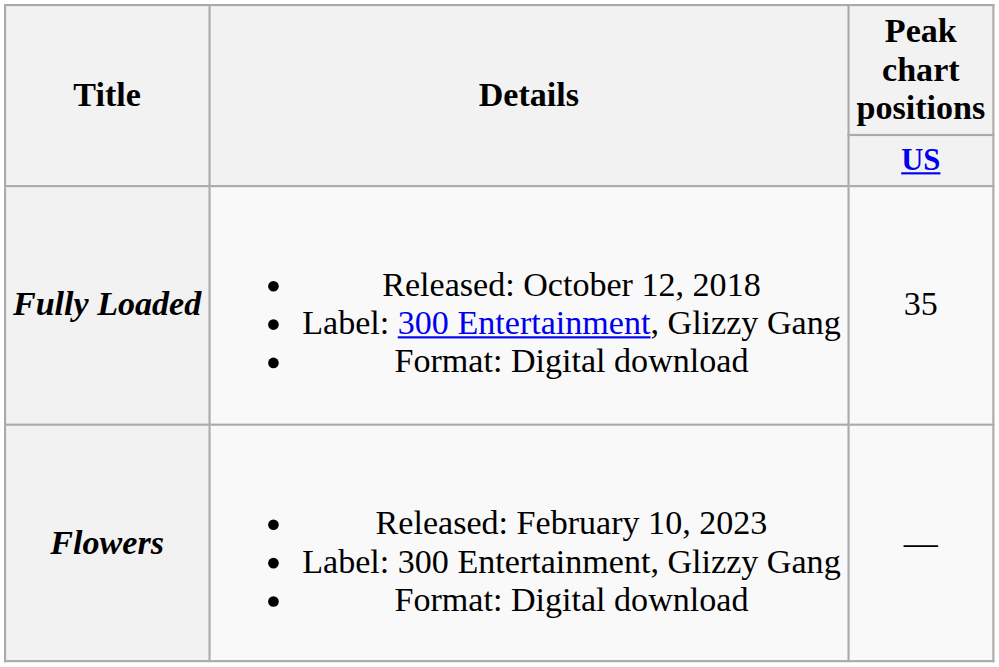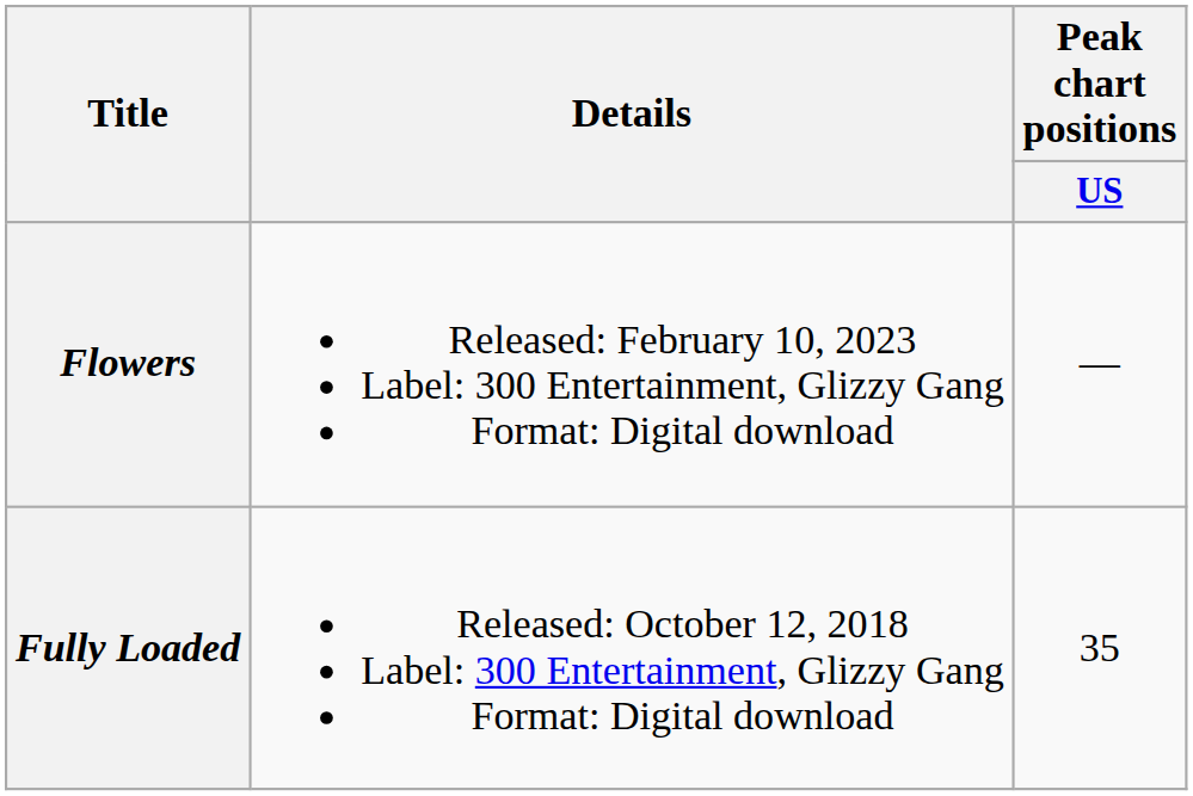 <table class="wikitable plainrowheaders" style="text-align:center;">
 <tr>
 <th scope="col" rowspan="2">Title</th>
 <th scope="col" rowspan="2">Details</th>
 <th scope="col" colspan="1">Peak chart positions</th>
 </tr>
 <tr>
 <th scope="col" style="width:2.2em;font-size:90%;"><a href='#'>US</a><br></th>
 </tr>
 <tr>
+<th scope="row"><em>Flowers</em></th>
+<td><br><ul><li>Released: February 10, 2023</li><li>Label: 300 Entertainment, Glizzy Gang</li><li>Format: Digital download</li></ul></td>
+<td>—</td>
+</tr>
+<tr>
 <th scope="row"><em>Fully Loaded</em></th>
 <td><br><ul><li>Released: October 12, 2018</li><li>Label: <a href='#'>300 Entertainment</a>, Glizzy Gang</li><li>Format: Digital download</li></ul></td>
 <td>35</td>
 </tr>
-<tr>
-<th scope="row"><em>Flowers</em></th>
-<td><br><ul><li>Released: February 10, 2023</li><li>Label: 300 Entertainment, Glizzy Gang</li><li>Format: Digital download</li></ul></td>
-<td>—</td>
-</tr>
 </table>
